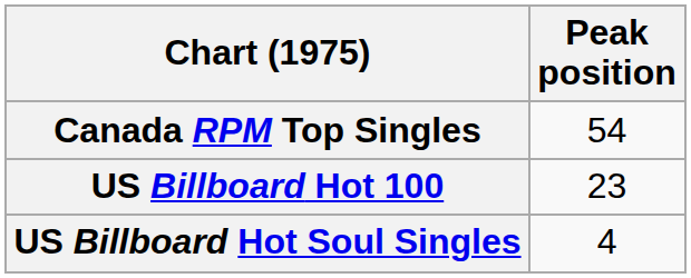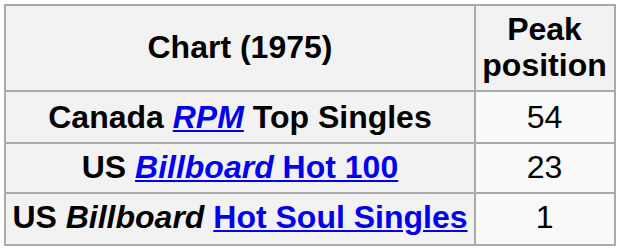 <table class="wikitable sortable plainrowheaders">
 <tr>
 <th scope="col">Chart (1975)</th>
 <th scope="col">Peak<br>position</th>
 </tr>
 <tr>
 <th scope="row">Canada <em><a href='#'>RPM</a></em> Top Singles</th>
 <td align="center">54</td>
 </tr>
 <tr>
 <th scope="row">US <a href='#'><em>Billboard</em> Hot 100</a></th>
 <td align="center">23</td>
 </tr>
 <tr>
 <th scope="row">US <em>Billboard</em> <a href='#'>Hot Soul Singles</a></th>
-<td align="center">4</td>
+<td align="center">1</td>
 </tr>
 </table>
